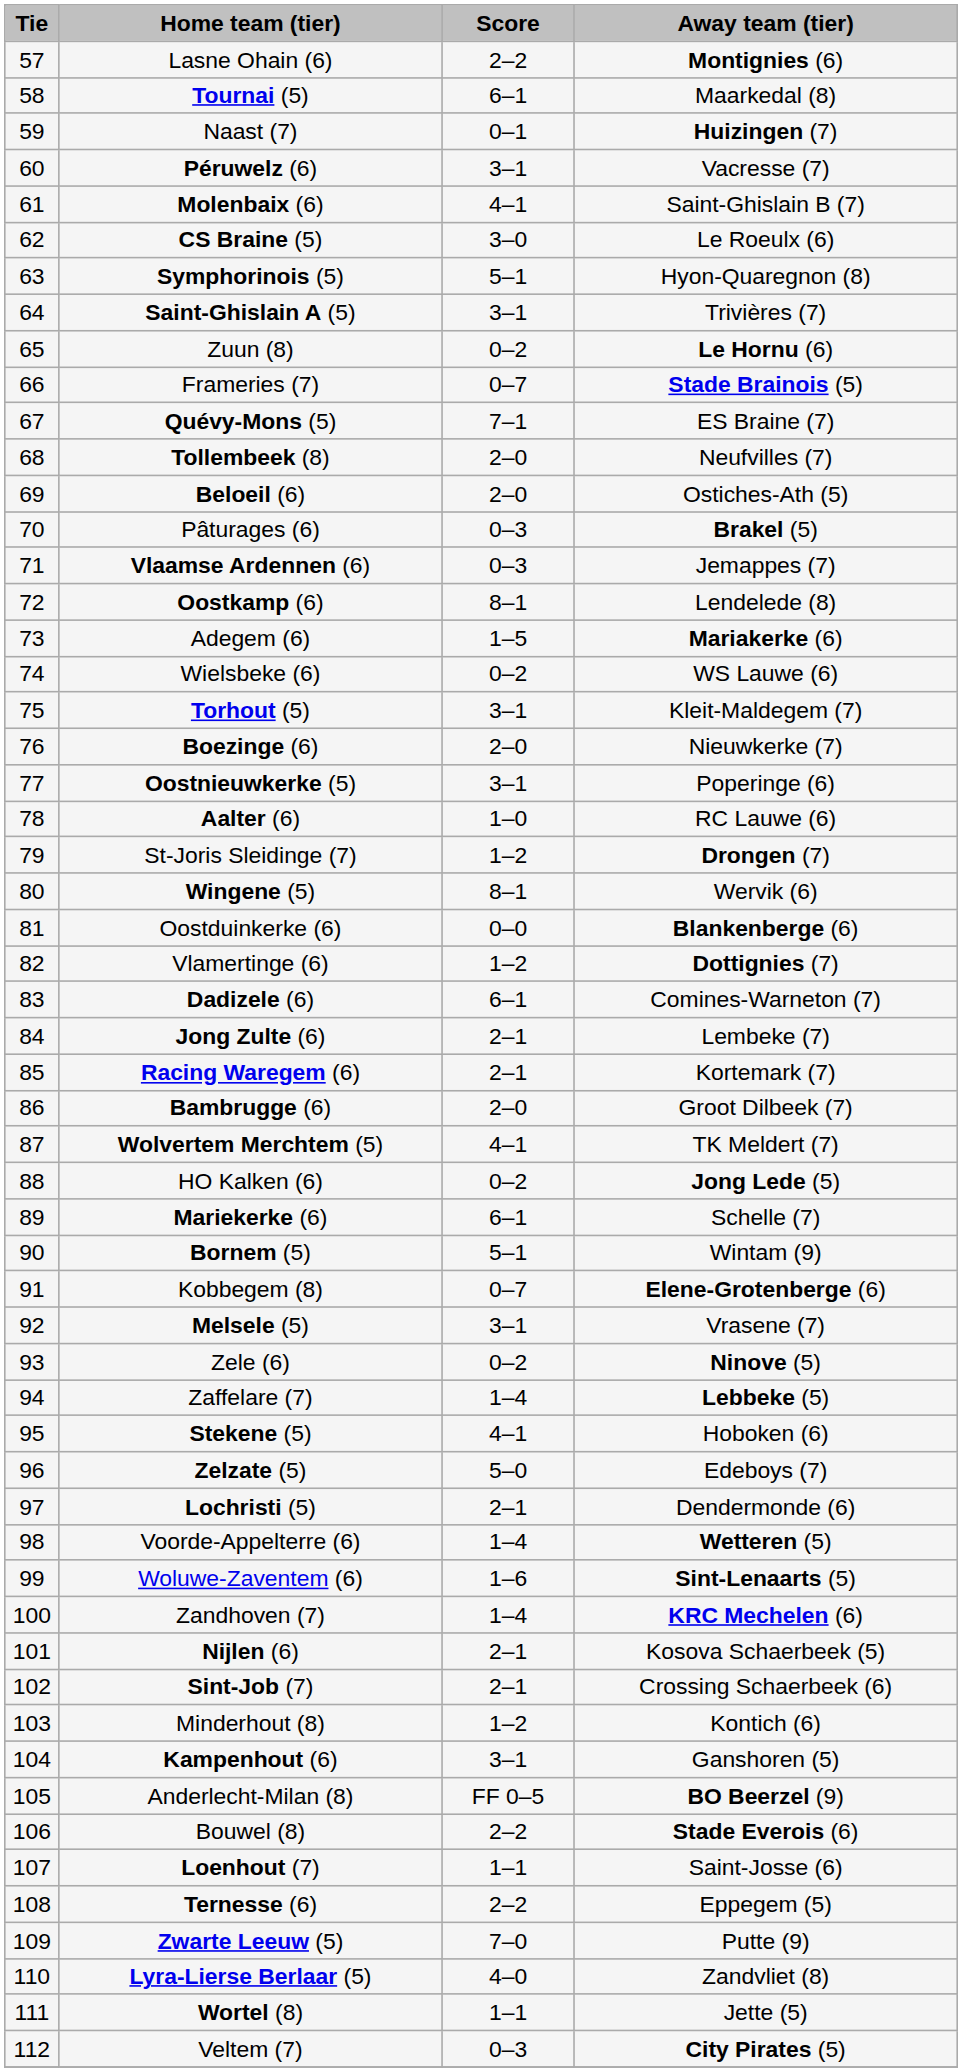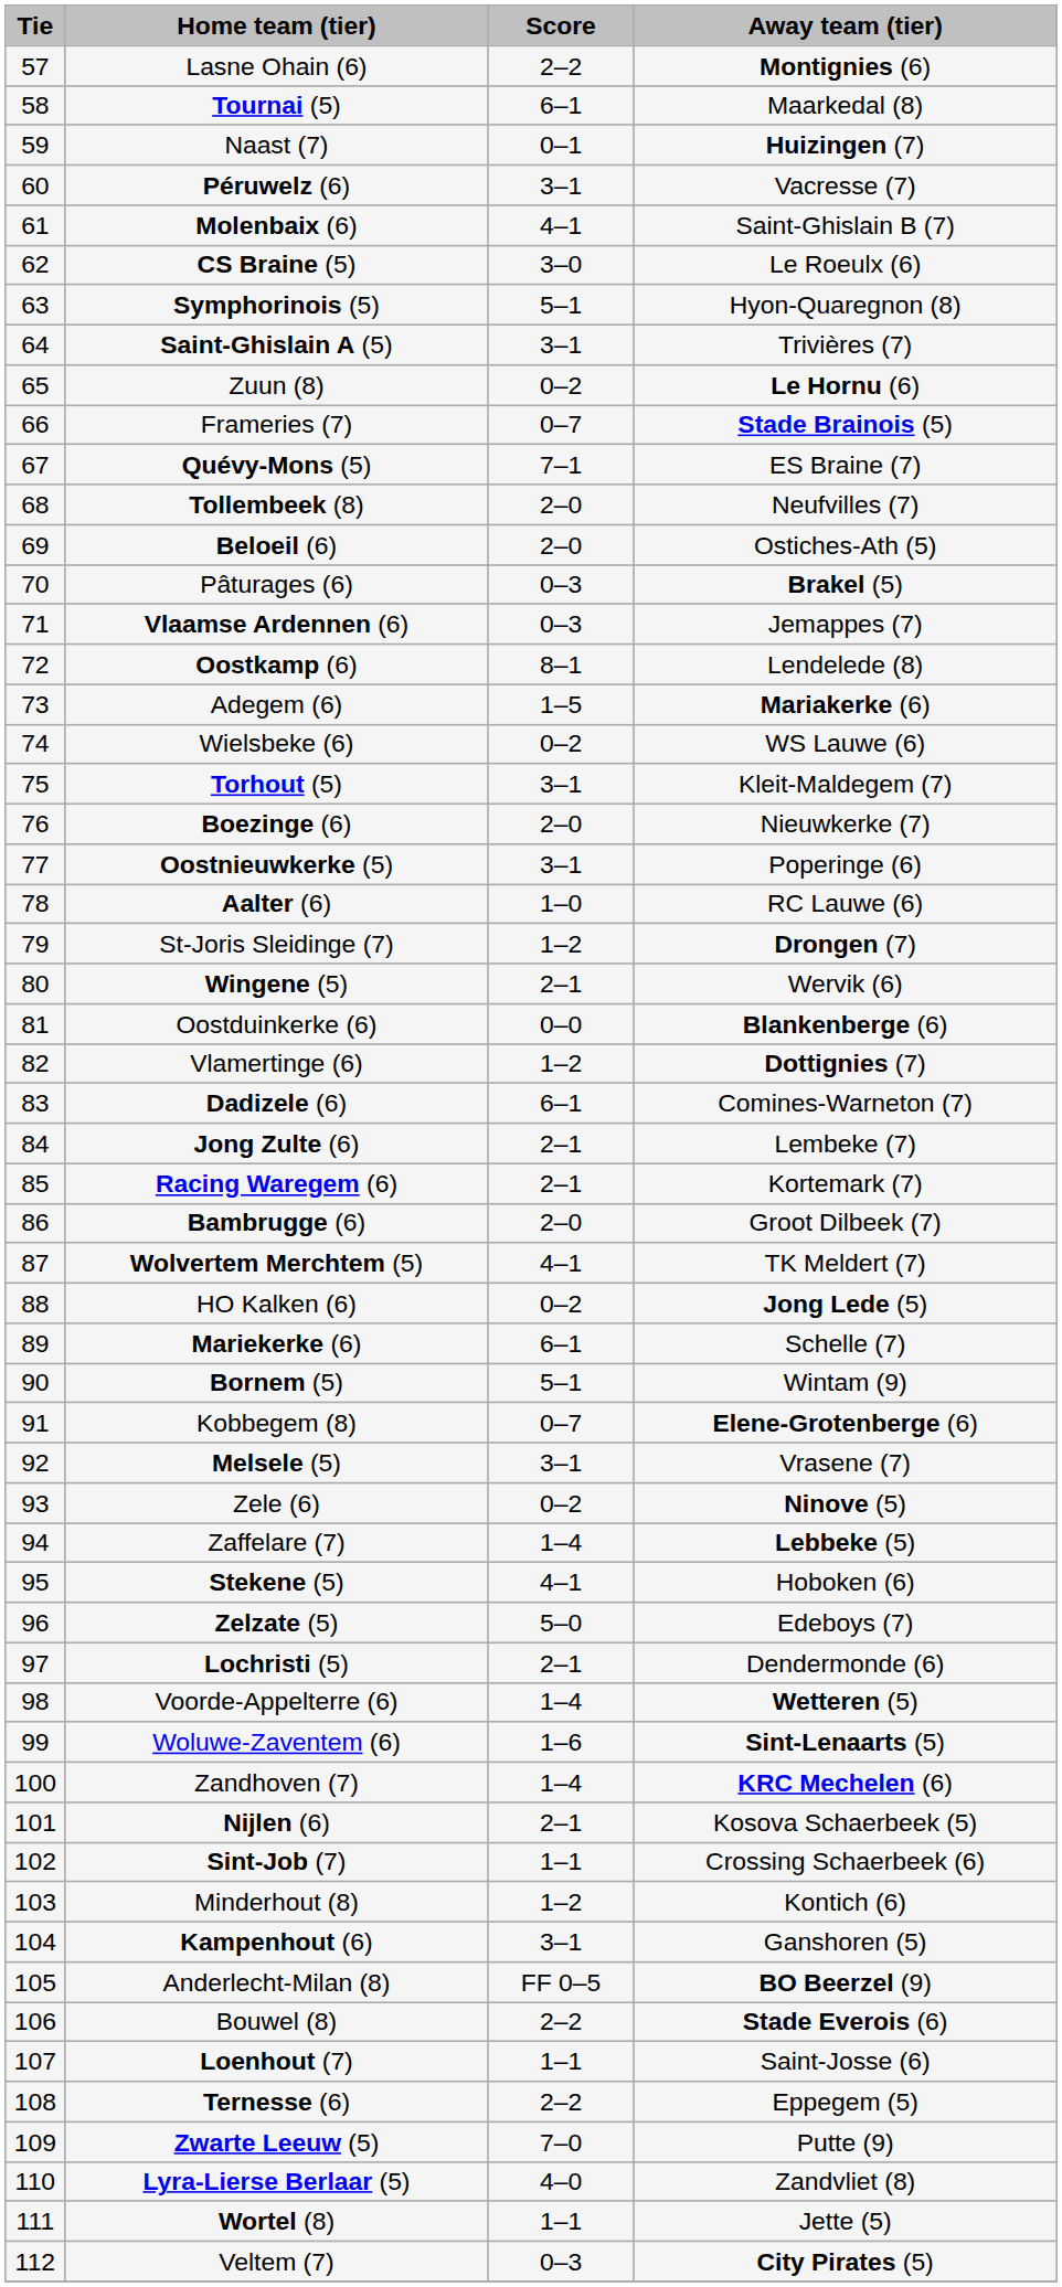 <table class="wikitable" style="width: 600px; background:WhiteSmoke; text-align:center; font-size:90%">
 <tr>
 <td scope="col" style="width:  5.00%; background:silver;"><strong>Tie</strong></td>
 <td scope="col" style="width: 36.25%; background:silver;"><strong>Home team (tier)</strong></td>
 <td scope="col" style="width: 12.50%; background:silver;"><strong>Score</strong></td>
 <td scope="col" style="width: 36.25%; background:silver;"><strong>Away team (tier)</strong></td>
 </tr>
 <tr>
 <td>57</td>
 <td>Lasne Ohain (6)</td>
 <td>2–2 </td>
 <td><strong>Montignies</strong> (6)</td>
 </tr>
 <tr>
 <td>58</td>
 <td><strong><a href='#'>Tournai</a></strong> (5)</td>
 <td>6–1</td>
 <td>Maarkedal (8)</td>
 </tr>
 <tr>
 <td>59</td>
 <td>Naast (7)</td>
 <td>0–1</td>
 <td><strong>Huizingen</strong> (7)</td>
 </tr>
 <tr>
 <td>60</td>
 <td><strong>Péruwelz</strong> (6)</td>
 <td>3–1</td>
 <td>Vacresse (7)</td>
 </tr>
 <tr>
 <td>61</td>
 <td><strong>Molenbaix</strong> (6)</td>
 <td>4–1</td>
 <td>Saint-Ghislain B (7)</td>
 </tr>
 <tr>
 <td>62</td>
 <td><strong>CS Braine</strong> (5)</td>
 <td>3–0</td>
 <td>Le Roeulx (6)</td>
 </tr>
 <tr>
 <td>63</td>
 <td><strong>Symphorinois</strong> (5)</td>
 <td>5–1</td>
 <td>Hyon-Quaregnon (8)</td>
 </tr>
 <tr>
 <td>64</td>
 <td><strong>Saint-Ghislain A</strong> (5)</td>
 <td>3–1</td>
 <td>Trivières (7)</td>
 </tr>
 <tr>
 <td>65</td>
 <td>Zuun (8)</td>
 <td>0–2</td>
 <td><strong>Le Hornu</strong> (6)</td>
 </tr>
 <tr>
 <td>66</td>
 <td>Frameries (7)</td>
 <td>0–7</td>
 <td><strong><a href='#'>Stade Brainois</a></strong> (5)</td>
 </tr>
 <tr>
 <td>67</td>
 <td><strong>Quévy-Mons</strong> (5)</td>
 <td>7–1</td>
 <td>ES Braine (7)</td>
 </tr>
 <tr>
 <td>68</td>
 <td><strong>Tollembeek</strong> (8)</td>
 <td>2–0</td>
 <td>Neufvilles (7)</td>
 </tr>
 <tr>
 <td>69</td>
 <td><strong>Beloeil</strong> (6)</td>
 <td>2–0</td>
 <td>Ostiches-Ath (5)</td>
 </tr>
 <tr>
 <td>70</td>
 <td>Pâturages (6)</td>
 <td>0–3</td>
 <td><strong>Brakel</strong> (5)</td>
 </tr>
 <tr>
 <td>71</td>
 <td><strong>Vlaamse Ardennen</strong> (6)</td>
 <td>0–3</td>
 <td>Jemappes (7)</td>
 </tr>
 <tr>
 <td>72</td>
 <td><strong>Oostkamp</strong> (6)</td>
 <td>8–1</td>
 <td>Lendelede (8)</td>
 </tr>
 <tr>
 <td>73</td>
 <td>Adegem (6)</td>
 <td>1–5</td>
 <td><strong>Mariakerke</strong> (6)</td>
 </tr>
 <tr>
 <td>74</td>
 <td>Wielsbeke (6)</td>
 <td>0–2</td>
 <td>WS Lauwe (6)</td>
 </tr>
 <tr>
 <td>75</td>
 <td><strong><a href='#'>Torhout</a></strong> (5)</td>
 <td>3–1</td>
 <td>Kleit-Maldegem (7)</td>
 </tr>
 <tr>
 <td>76</td>
 <td><strong>Boezinge</strong> (6)</td>
 <td>2–0</td>
 <td>Nieuwkerke (7)</td>
 </tr>
 <tr>
 <td>77</td>
 <td><strong>Oostnieuwkerke</strong> (5)</td>
 <td>3–1</td>
 <td>Poperinge (6)</td>
 </tr>
 <tr>
 <td>78</td>
 <td><strong>Aalter</strong> (6)</td>
 <td>1–0</td>
 <td>RC Lauwe (6)</td>
 </tr>
 <tr>
 <td>79</td>
 <td>St-Joris Sleidinge (7)</td>
 <td>1–2</td>
 <td><strong>Drongen</strong> (7)</td>
 </tr>
 <tr>
 <td>80</td>
 <td><strong>Wingene</strong> (5)</td>
-<td>8–1</td>
+<td>2–1</td>
 <td>Wervik (6)</td>
 </tr>
 <tr>
 <td>81</td>
 <td>Oostduinkerke (6)</td>
 <td>0–0 </td>
 <td><strong>Blankenberge</strong> (6)</td>
 </tr>
 <tr>
 <td>82</td>
 <td>Vlamertinge (6)</td>
 <td>1–2</td>
 <td><strong>Dottignies</strong> (7)</td>
 </tr>
 <tr>
 <td>83</td>
 <td><strong>Dadizele</strong> (6)</td>
 <td>6–1</td>
 <td>Comines-Warneton (7)</td>
 </tr>
 <tr>
 <td>84</td>
 <td><strong>Jong Zulte</strong> (6)</td>
 <td>2–1</td>
 <td>Lembeke (7)</td>
 </tr>
 <tr>
 <td>85</td>
 <td><strong><a href='#'>Racing Waregem</a></strong> (6)</td>
 <td>2–1</td>
 <td>Kortemark (7)</td>
 </tr>
 <tr>
 <td>86</td>
 <td><strong>Bambrugge</strong> (6)</td>
 <td>2–0</td>
 <td>Groot Dilbeek (7)</td>
 </tr>
 <tr>
 <td>87</td>
 <td><strong>Wolvertem Merchtem</strong> (5)</td>
 <td>4–1</td>
 <td>TK Meldert (7)</td>
 </tr>
 <tr>
 <td>88</td>
 <td>HO Kalken (6)</td>
 <td>0–2</td>
 <td><strong>Jong Lede</strong> (5)</td>
 </tr>
 <tr>
 <td>89</td>
 <td><strong>Mariekerke</strong> (6)</td>
 <td>6–1</td>
 <td>Schelle (7)</td>
 </tr>
 <tr>
 <td>90</td>
 <td><strong>Bornem</strong> (5)</td>
 <td>5–1</td>
 <td>Wintam (9)</td>
 </tr>
 <tr>
 <td>91</td>
 <td>Kobbegem (8)</td>
 <td>0–7</td>
 <td><strong>Elene-Grotenberge</strong> (6)</td>
 </tr>
 <tr>
 <td>92</td>
 <td><strong>Melsele</strong> (5)</td>
 <td>3–1</td>
 <td>Vrasene (7)</td>
 </tr>
 <tr>
 <td>93</td>
 <td>Zele (6)</td>
 <td>0–2</td>
 <td><strong>Ninove</strong> (5)</td>
 </tr>
 <tr>
 <td>94</td>
 <td>Zaffelare (7)</td>
 <td>1–4</td>
 <td><strong>Lebbeke</strong> (5)</td>
 </tr>
 <tr>
 <td>95</td>
 <td><strong>Stekene</strong> (5)</td>
 <td>4–1</td>
 <td>Hoboken (6)</td>
 </tr>
 <tr>
 <td>96</td>
 <td><strong>Zelzate</strong> (5)</td>
 <td>5–0</td>
 <td>Edeboys (7)</td>
 </tr>
 <tr>
 <td>97</td>
 <td><strong>Lochristi</strong> (5)</td>
 <td>2–1</td>
 <td>Dendermonde (6)</td>
 </tr>
 <tr>
 <td>98</td>
 <td>Voorde-Appelterre (6)</td>
 <td>1–4</td>
 <td><strong>Wetteren</strong> (5)</td>
 </tr>
 <tr>
 <td>99</td>
 <td><a href='#'>Woluwe-Zaventem</a> (6)</td>
 <td>1–6</td>
 <td><strong>Sint-Lenaarts</strong> (5)</td>
 </tr>
 <tr>
 <td>100</td>
 <td>Zandhoven (7)</td>
 <td>1–4</td>
 <td><strong><a href='#'>KRC Mechelen</a></strong> (6)</td>
 </tr>
 <tr>
 <td>101</td>
 <td><strong>Nijlen</strong> (6)</td>
 <td>2–1</td>
 <td>Kosova Schaerbeek (5)</td>
 </tr>
 <tr>
 <td>102</td>
 <td><strong>Sint-Job</strong> (7)</td>
-<td>2–1</td>
+<td>1–1 </td>
 <td>Crossing Schaerbeek (6)</td>
 </tr>
 <tr>
 <td>103</td>
 <td>Minderhout (8)</td>
 <td>1–2</td>
 <td>Kontich (6)</td>
 </tr>
 <tr>
 <td>104</td>
 <td><strong>Kampenhout</strong> (6)</td>
 <td>3–1 </td>
 <td>Ganshoren (5)</td>
 </tr>
 <tr>
 <td>105</td>
 <td>Anderlecht-Milan (8)</td>
 <td>FF 0–5</td>
 <td><strong>BO Beerzel</strong> (9)</td>
 </tr>
 <tr>
 <td>106</td>
 <td>Bouwel (8)</td>
 <td>2–2 </td>
 <td><strong>Stade Everois</strong> (6)</td>
 </tr>
 <tr>
 <td>107</td>
 <td><strong>Loenhout</strong> (7)</td>
 <td>1–1 </td>
 <td>Saint-Josse (6)</td>
 </tr>
 <tr>
 <td>108</td>
 <td><strong>Ternesse</strong> (6)</td>
 <td>2–2 </td>
 <td>Eppegem (5)</td>
 </tr>
 <tr>
 <td>109</td>
 <td><strong><a href='#'>Zwarte Leeuw</a></strong> (5)</td>
 <td>7–0</td>
 <td>Putte (9)</td>
 </tr>
 <tr>
 <td>110</td>
 <td><strong><a href='#'>Lyra-Lierse Berlaar</a></strong> (5)</td>
 <td>4–0</td>
 <td>Zandvliet (8)</td>
 </tr>
 <tr>
 <td>111</td>
 <td><strong>Wortel</strong> (8)</td>
 <td>1–1 </td>
 <td>Jette (5)</td>
 </tr>
 <tr>
 <td>112</td>
 <td>Veltem (7)</td>
 <td>0–3</td>
 <td><strong>City Pirates</strong> (5)</td>
 </tr>
 <tr>
 </tr>
 </table>
